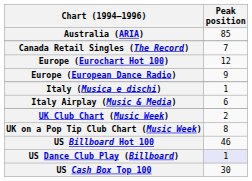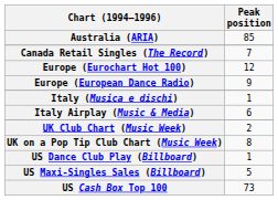 <table class="wikitable sortable plainrowheaders" style="text-align:center">
 <tr>
 <th>Chart (1994–1996)</th>
 <th>Peak<br>position</th>
 </tr>
 <tr>
 <th scope="row">Australia (<a href='#'>ARIA</a>)</th>
 <td>85</td>
 </tr>
 <tr>
 </tr>
 <tr>
 <th scope="row">Canada Retail Singles (<em><a href='#'>The Record</a></em>)</th>
 <td>7</td>
 </tr>
 <tr>
 <th scope="row">Europe (<a href='#'>Eurochart Hot 100</a>)</th>
 <td>12</td>
 </tr>
 <tr>
 <th scope="row">Europe (<a href='#'>European Dance Radio</a>)</th>
 <td>9</td>
 </tr>
 <tr>
 </tr>
 <tr>
 <th scope="row">Italy (<em><a href='#'>Musica e dischi</a></em>)</th>
 <td>1</td>
 </tr>
 <tr>
 <th scope="row">Italy Airplay (<em><a href='#'>Music & Media</a></em>)</th>
 <td>6</td>
 </tr>
 <tr>
 </tr>
 <tr>
 </tr>
 <tr>
 </tr>
 <tr>
 </tr>
 <tr>
 </tr>
 <tr>
 <th scope="row"><a href='#'>UK Club Chart</a> (<em><a href='#'>Music Week</a></em>)</th>
 <td>2</td>
 </tr>
 <tr>
 <th scope="row">UK on a Pop Tip Club Chart (<em><a href='#'>Music Week</a></em>)</th>
 <td>8</td>
 </tr>
 <tr>
-<th scope="row">US <a href='#'><em>Billboard</em> Hot 100</a></th>
-<td>46</td>
+<th scope="row">US <a href='#'>Dance Club Play</a> (<em><a href='#'>Billboard</a></em>)</th>
+<td>1</td>
 </tr>
 <tr>
-<th scope="row">US <a href='#'>Dance Club Play</a> (<em><a href='#'>Billboard</a></em>)</th>
-<td style="background: lavender;">1</td>
+<th scope="row">US <a href='#'>Maxi-Singles Sales</a> (<em><a href='#'>Billboard</a></em>)</th>
+<td>5</td>
 </tr>
 <tr>
 <th scope="row">US <a href='#'><em>Cash Box</em> Top 100</a></th>
-<td>30</td>
+<td>73</td>
 </tr>
 </table>
